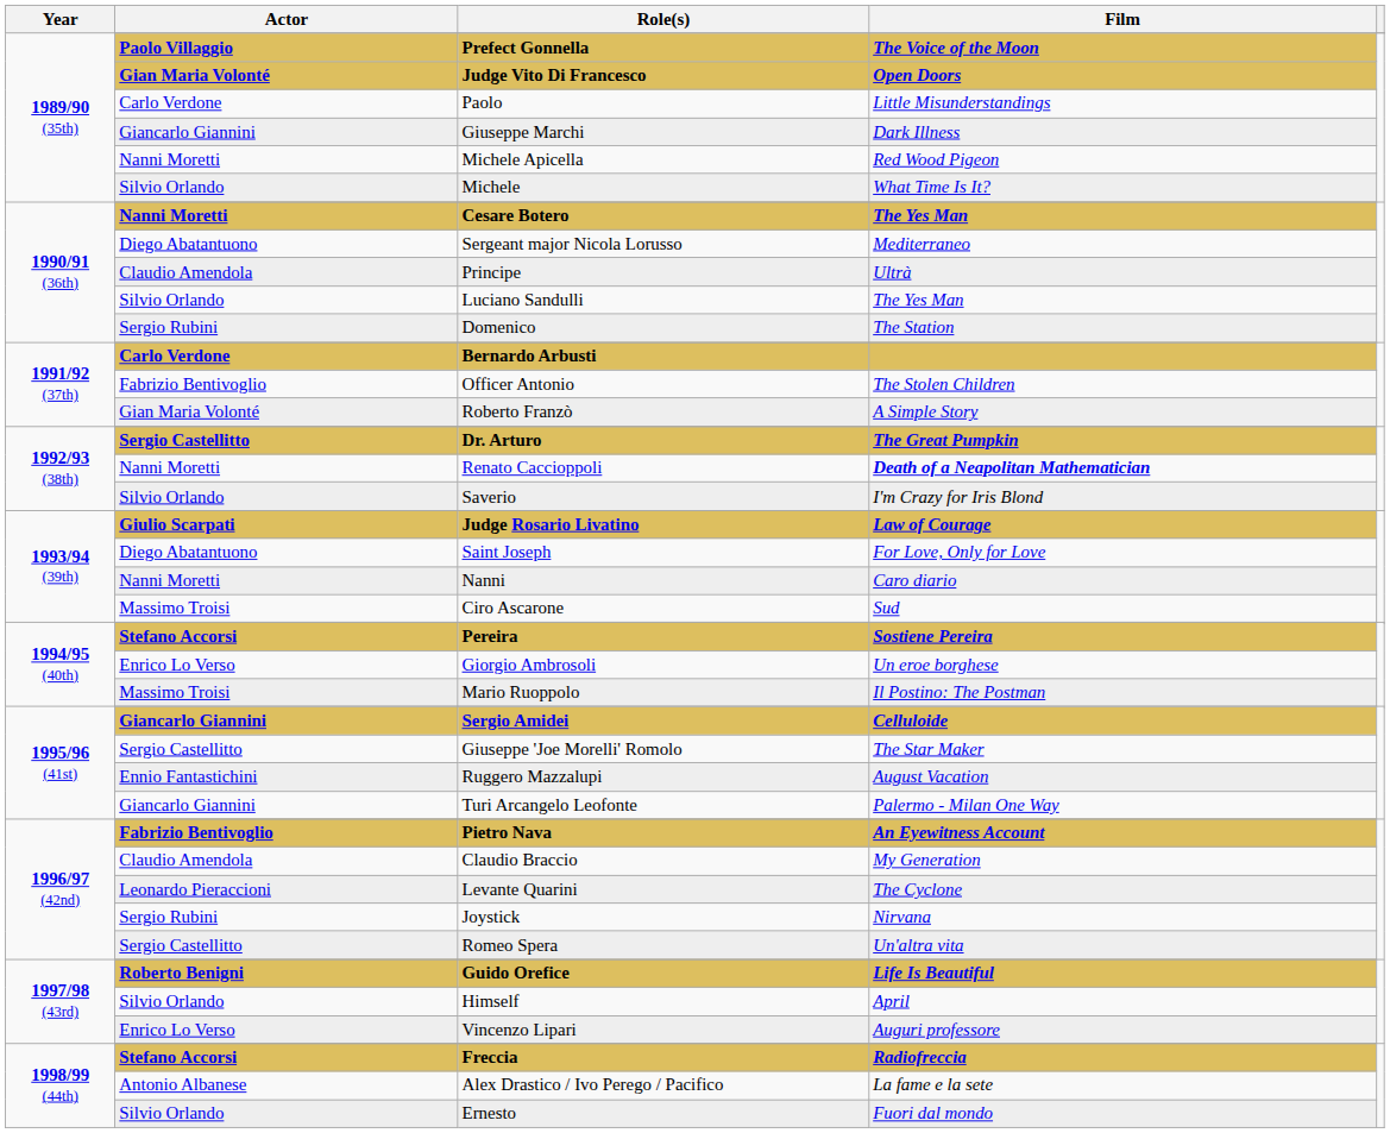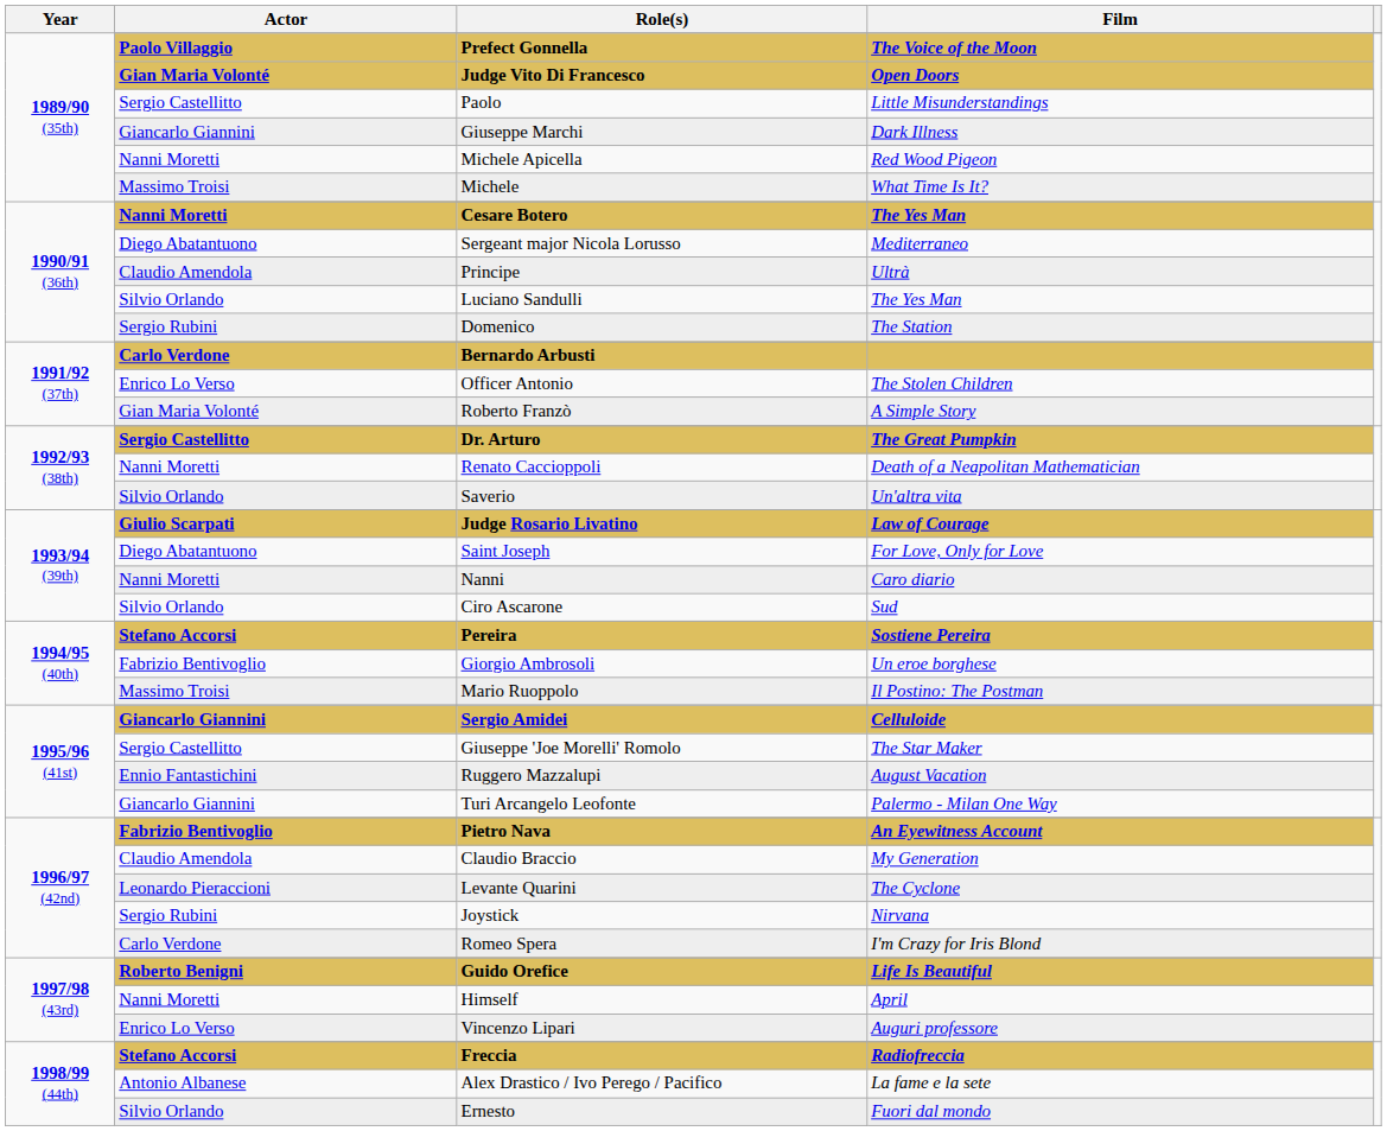 <table class="wikitable">
 <tr>
 <th width="8%">Year</th>
 <th width="25%">Actor</th>
 <th width="30%">Role(s)</th>
 <th width="70%">Film</th>
 <th width="2%" class="unstable"></th>
 </tr>
 <tr>
 <td rowspan=7 style="text-align:center"><strong><a href='#'>1989/90</a></strong><br><small><a href='#'>(35th)</a></small></td>
 </tr>
 <tr>
 <td style="background:#DDBF5F"><strong><a href='#'>Paolo Villaggio</a></strong></td>
 <td style="background:#DDBF5F"><strong>Prefect Gonnella</strong></td>
 <td style="background:#DDBF5F"><strong><em><a href='#'>The Voice of the Moon</a></em></strong></td>
 <td rowspan=7 style="text-align:center"></td>
 </tr>
 <tr>
 <td style="background:#DDBF5F"><strong><a href='#'>Gian Maria Volonté</a></strong></td>
 <td style="background:#DDBF5F"><strong>Judge Vito Di Francesco</strong></td>
 <td style="background:#DDBF5F"><strong><em><a href='#'>Open Doors</a></em></strong></td>
 </tr>
 <tr>
-<td><a href='#'>Carlo Verdone</a></td>
+<td><a href='#'>Sergio Castellitto</a></td>
 <td>Paolo</td>
 <td><em><a href='#'>Little Misunderstandings</a></em></td>
 </tr>
 <tr style="background:#eee;">
 <td><a href='#'>Giancarlo Giannini</a></td>
 <td>Giuseppe Marchi</td>
 <td><em><a href='#'>Dark Illness</a></em></td>
 </tr>
 <tr>
 <td><a href='#'>Nanni Moretti</a></td>
 <td>Michele Apicella</td>
 <td><em><a href='#'>Red Wood Pigeon</a></em></td>
 </tr>
 <tr style="background:#eee;">
-<td><a href='#'>Silvio Orlando</a></td>
+<td><a href='#'>Massimo Troisi</a></td>
 <td>Michele</td>
 <td><em><a href='#'>What Time Is It?</a></em></td>
 </tr>
 <tr>
 <td rowspan=6 style="text-align:center"><strong><a href='#'>1990/91</a></strong><br><small><a href='#'>(36th)</a></small></td>
 </tr>
 <tr>
 <td style="background:#DDBF5F"><strong><a href='#'>Nanni Moretti</a></strong></td>
 <td style="background:#DDBF5F"><strong>Cesare Botero</strong></td>
 <td style="background:#DDBF5F"><strong><em><a href='#'>The Yes Man</a></em></strong></td>
 <td rowspan=6 style="text-align:center"></td>
 </tr>
 <tr>
 <td><a href='#'>Diego Abatantuono</a></td>
 <td>Sergeant major Nicola Lorusso</td>
 <td><em><a href='#'>Mediterraneo</a></em></td>
 </tr>
 <tr style="background:#eee;">
 <td><a href='#'>Claudio Amendola</a></td>
 <td>Principe</td>
 <td><em><a href='#'>Ultrà</a></em></td>
 </tr>
 <tr>
 <td><a href='#'>Silvio Orlando</a></td>
 <td>Luciano Sandulli</td>
 <td><em><a href='#'>The Yes Man</a></em></td>
 </tr>
 <tr style="background:#eee;">
 <td><a href='#'>Sergio Rubini</a></td>
 <td>Domenico</td>
 <td><em><a href='#'>The Station</a></em></td>
 </tr>
 <tr>
 <td rowspan=4 style="text-align:center"><strong><a href='#'>1991/92</a></strong><br><small><a href='#'>(37th)</a></small></td>
 </tr>
 <tr>
 <td style="background:#DDBF5F"><strong><a href='#'>Carlo Verdone</a></strong></td>
 <td style="background:#DDBF5F"><strong>Bernardo Arbusti</strong></td>
 <td style="background:#DDBF5F"><strong></strong></td>
 <td rowspan=4 style="text-align:center"></td>
 </tr>
 <tr>
-<td><a href='#'>Fabrizio Bentivoglio</a></td>
+<td><a href='#'>Enrico Lo Verso</a></td>
 <td>Officer Antonio</td>
 <td><em><a href='#'>The Stolen Children</a></em></td>
 </tr>
 <tr style="background:#eee;">
 <td><a href='#'>Gian Maria Volonté</a></td>
 <td>Roberto Franzò</td>
 <td><em><a href='#'>A Simple Story</a></em></td>
 </tr>
 <tr>
 <td rowspan=4 style="text-align:center"><strong><a href='#'>1992/93</a></strong><br><small><a href='#'>(38th)</a></small></td>
 </tr>
 <tr>
 <td style="background:#DDBF5F"><strong><a href='#'>Sergio Castellitto</a></strong></td>
 <td style="background:#DDBF5F"><strong>Dr. Arturo</strong></td>
 <td style="background:#DDBF5F"><strong><em><a href='#'>The Great Pumpkin</a></em></strong></td>
 <td rowspan=4 style="text-align:center"></td>
 </tr>
 <tr>
 <td><a href='#'>Nanni Moretti</a></td>
 <td><a href='#'>Renato Caccioppoli</a></td>
-<td><strong><em><a href='#'>Death of a Neapolitan Mathematician</a></em></strong></td>
+<td><em><a href='#'>Death of a Neapolitan Mathematician</a></em></td>
 </tr>
 <tr style="background:#eee;">
 <td><a href='#'>Silvio Orlando</a></td>
 <td>Saverio</td>
-<td><em>I'm Crazy for Iris Blond</em></td>
+<td><em><a href='#'>Un'altra vita</a></em></td>
 </tr>
 <tr>
 <td rowspan=5 style="text-align:center"><strong><a href='#'>1993/94</a></strong><br><small><a href='#'>(39th)</a></small></td>
 </tr>
 <tr>
 <td style="background:#DDBF5F"><strong><a href='#'>Giulio Scarpati</a></strong></td>
 <td style="background:#DDBF5F"><strong>Judge <a href='#'>Rosario Livatino</a></strong></td>
 <td style="background:#DDBF5F"><strong><em><a href='#'>Law of Courage</a></em></strong></td>
 <td rowspan=5 style="text-align:center"></td>
 </tr>
 <tr>
 <td><a href='#'>Diego Abatantuono</a></td>
 <td><a href='#'>Saint Joseph</a></td>
 <td><em><a href='#'>For Love, Only for Love</a></em></td>
 </tr>
 <tr style="background:#eee;">
 <td><a href='#'>Nanni Moretti</a></td>
 <td>Nanni</td>
 <td><em><a href='#'>Caro diario</a></em></td>
 </tr>
 <tr>
-<td><a href='#'>Massimo Troisi</a></td>
+<td><a href='#'>Silvio Orlando</a></td>
 <td>Ciro Ascarone</td>
 <td><em><a href='#'>Sud</a></em></td>
 </tr>
 <tr>
 <td rowspan=4 style="text-align:center"><strong><a href='#'>1994/95</a></strong><br><small><a href='#'>(40th)</a></small></td>
 </tr>
 <tr>
 <td style="background:#DDBF5F"><strong><a href='#'>Stefano Accorsi</a></strong></td>
 <td style="background:#DDBF5F"><strong>Pereira</strong></td>
 <td style="background:#DDBF5F"><strong><em><a href='#'>Sostiene Pereira</a></em></strong></td>
 <td rowspan=4 style="text-align:center"></td>
 </tr>
 <tr>
-<td><a href='#'>Enrico Lo Verso</a></td>
+<td><a href='#'>Fabrizio Bentivoglio</a></td>
 <td><a href='#'>Giorgio Ambrosoli</a></td>
 <td><em><a href='#'>Un eroe borghese</a></em></td>
 </tr>
 <tr style="background:#eee;">
 <td><a href='#'>Massimo Troisi</a></td>
 <td>Mario Ruoppolo</td>
 <td><em><a href='#'>Il Postino: The Postman</a></em></td>
 </tr>
 <tr>
 <td rowspan=5 style="text-align:center"><strong><a href='#'>1995/96</a></strong><br><small><a href='#'>(41st)</a></small></td>
 </tr>
 <tr>
 <td style="background:#DDBF5F"><strong><a href='#'>Giancarlo Giannini</a></strong></td>
 <td style="background:#DDBF5F"><strong><a href='#'>Sergio Amidei</a></strong></td>
 <td style="background:#DDBF5F"><strong><em><a href='#'>Celluloide</a></em></strong></td>
 <td rowspan=5 style="text-align:center"></td>
 </tr>
 <tr>
 <td><a href='#'>Sergio Castellitto</a></td>
 <td>Giuseppe 'Joe Morelli' Romolo</td>
 <td><em><a href='#'>The Star Maker</a></em></td>
 </tr>
 <tr style="background:#eee;">
 <td><a href='#'>Ennio Fantastichini</a></td>
 <td>Ruggero Mazzalupi</td>
 <td><em><a href='#'>August Vacation</a></em></td>
 </tr>
 <tr>
 <td><a href='#'>Giancarlo Giannini</a></td>
 <td>Turi Arcangelo Leofonte</td>
 <td><em><a href='#'>Palermo - Milan One Way</a></em></td>
 </tr>
 <tr>
 <td rowspan=6 style="text-align:center"><strong><a href='#'>1996/97</a></strong><br><small><a href='#'>(42nd)</a></small></td>
 </tr>
 <tr>
 <td style="background:#DDBF5F"><strong><a href='#'>Fabrizio Bentivoglio</a></strong></td>
 <td style="background:#DDBF5F"><strong>Pietro Nava</strong></td>
 <td style="background:#DDBF5F"><strong><em><a href='#'>An Eyewitness Account</a></em></strong></td>
 <td rowspan=6 style="text-align:center"></td>
 </tr>
 <tr>
 <td><a href='#'>Claudio Amendola</a></td>
 <td>Claudio Braccio</td>
 <td><em><a href='#'>My Generation</a></em></td>
 </tr>
 <tr style="background:#eee;">
 <td><a href='#'>Leonardo Pieraccioni</a></td>
 <td>Levante Quarini</td>
 <td><em><a href='#'>The Cyclone</a></em></td>
 </tr>
 <tr>
 <td><a href='#'>Sergio Rubini</a></td>
 <td>Joystick</td>
 <td><em><a href='#'>Nirvana</a></em></td>
 </tr>
 <tr style="background:#eee;">
-<td><a href='#'>Sergio Castellitto</a></td>
+<td><a href='#'>Carlo Verdone</a></td>
 <td>Romeo Spera</td>
-<td><em><a href='#'>Un'altra vita</a></em></td>
+<td><em>I'm Crazy for Iris Blond</em></td>
 </tr>
 <tr>
 <td rowspan=4 style="text-align:center"><strong><a href='#'>1997/98</a></strong><br><small><a href='#'>(43rd)</a></small></td>
 </tr>
 <tr>
 <td style="background:#DDBF5F"><strong><a href='#'>Roberto Benigni</a></strong></td>
 <td style="background:#DDBF5F"><strong>Guido Orefice</strong></td>
 <td style="background:#DDBF5F"><strong><em><a href='#'>Life Is Beautiful</a></em></strong></td>
 <td rowspan=4 style="text-align:center"></td>
 </tr>
 <tr>
-<td><a href='#'>Silvio Orlando</a></td>
+<td><a href='#'>Nanni Moretti</a></td>
 <td>Himself</td>
 <td><em><a href='#'>April</a></em></td>
 </tr>
 <tr style="background:#eee;">
 <td><a href='#'>Enrico Lo Verso</a></td>
 <td>Vincenzo Lipari</td>
 <td><em><a href='#'>Auguri professore</a></em></td>
 </tr>
 <tr>
 <td rowspan=4 style="text-align:center"><strong><a href='#'>1998/99</a></strong><br><small><a href='#'>(44th)</a></small></td>
 </tr>
 <tr>
 <td style="background:#DDBF5F"><strong><a href='#'>Stefano Accorsi</a></strong></td>
 <td style="background:#DDBF5F"><strong>Freccia</strong></td>
 <td style="background:#DDBF5F"><strong><em><a href='#'>Radiofreccia</a></em></strong></td>
 <td rowspan=4 style="text-align:center"></td>
 </tr>
 <tr>
 <td><a href='#'>Antonio Albanese</a></td>
 <td>Alex Drastico / Ivo Perego / Pacifico</td>
 <td><em>La fame e la sete</em></td>
 </tr>
 <tr style="background:#eee;">
 <td><a href='#'>Silvio Orlando</a></td>
 <td>Ernesto</td>
 <td><em><a href='#'>Fuori dal mondo</a></em></td>
 </tr>
 </table>
